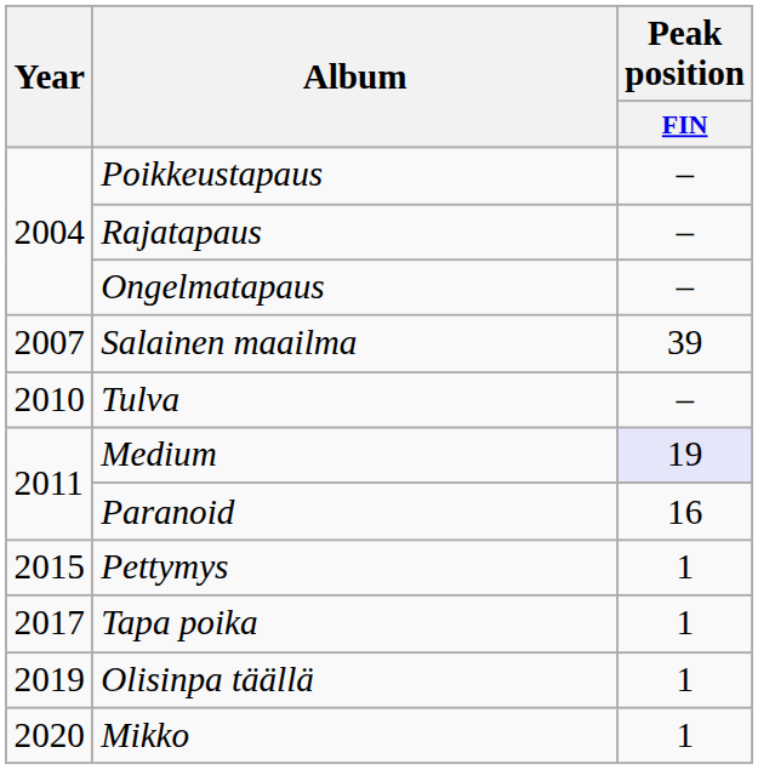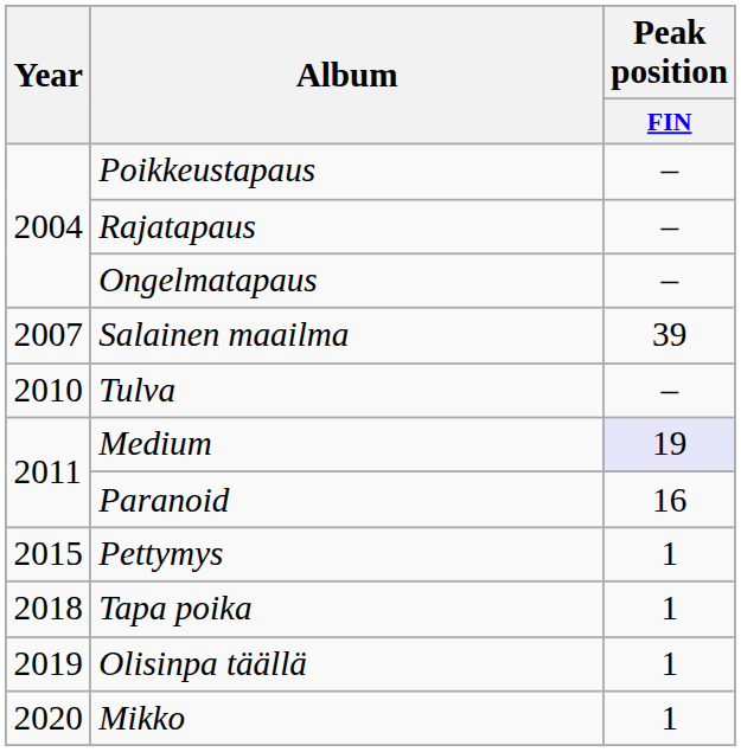 <table class="wikitable">
 <tr>
 <th rowspan="2">Year</th>
 <th rowspan="2" style="width:230px;">Album</th>
 <th colspan="2">Peak<br>position</th>
 </tr>
 <tr>
 <th style="width;font-size:75%"><a href='#'>FIN</a><br></th>
 </tr>
 <tr>
 <td rowspan=3>2004</td>
 <td><em>Poikkeustapaus</em></td>
 <td style="text-align:center;">–</td>
 </tr>
 <tr>
 <td><em>Rajatapaus</em></td>
 <td style="text-align:center;">–</td>
 </tr>
 <tr>
 <td><em>Ongelmatapaus</em></td>
 <td style="text-align:center;">–</td>
 </tr>
 <tr>
 <td>2007</td>
 <td><em>Salainen maailma</em></td>
 <td style="text-align:center;">39</td>
 </tr>
 <tr>
 <td>2010</td>
 <td><em>Tulva</em></td>
 <td style="text-align:center;">–</td>
 </tr>
 <tr>
 <td rowspan=2>2011</td>
 <td><em>Medium</em></td>
 <td style="background: lavender; text-align:center;">19</td>
 </tr>
 <tr>
 <td><em>Paranoid</em></td>
 <td style="text-align:center;">16</td>
 </tr>
 <tr>
 <td>2015</td>
 <td><em>Pettymys</em></td>
 <td style="text-align:center;">1</td>
 </tr>
 <tr>
-<td>2017</td>
+<td>2018</td>
 <td><em>Tapa poika</em></td>
 <td style="text-align:center;">1</td>
 </tr>
 <tr>
 <td>2019</td>
 <td><em>Olisinpa täällä</em><br></td>
 <td style="text-align:center;">1<br></td>
 </tr>
 <tr>
 <td>2020</td>
 <td><em>Mikko</em></td>
 <td style="text-align:center;">1<br></td>
 </tr>
 </table>
